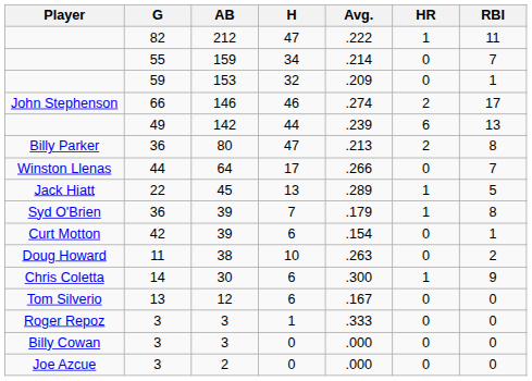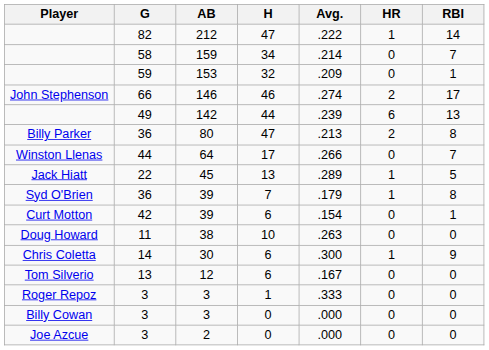 <table class="wikitable sortable">
 <tr>
 <th bgcolor="#DDDDFF" width="16%">Player</th>
 <th bgcolor="#DDDDFF" width="9%">G</th>
 <th bgcolor="#DDDDFF" width="9%">AB</th>
 <th bgcolor="#DDDDFF" width="9%">H</th>
 <th bgcolor="#DDDDFF" width="9%">Avg.</th>
 <th bgcolor="#DDDDFF" width="9%">HR</th>
 <th bgcolor="#DDDDFF" width="9%">RBI</th>
 </tr>
 <tr align="center">
 <td></td>
 <td>82</td>
 <td>212</td>
 <td>47</td>
 <td>.222</td>
 <td>1</td>
-<td>11</td>
+<td>14</td>
 </tr>
 <tr align="center">
 <td></td>
-<td>55</td>
+<td>58</td>
 <td>159</td>
 <td>34</td>
 <td>.214</td>
 <td>0</td>
 <td>7</td>
 </tr>
 <tr align="center">
 <td></td>
 <td>59</td>
 <td>153</td>
 <td>32</td>
 <td>.209</td>
 <td>0</td>
 <td>1</td>
 </tr>
 <tr align="center">
 <td><a href='#'>John Stephenson</a></td>
 <td>66</td>
 <td>146</td>
 <td>46</td>
 <td>.274</td>
 <td>2</td>
 <td>17</td>
 </tr>
 <tr align=center>
 <td></td>
 <td>49</td>
 <td>142</td>
 <td>44</td>
 <td>.239</td>
 <td>6</td>
 <td>13</td>
 </tr>
 <tr align="center">
 <td><a href='#'>Billy Parker</a></td>
 <td>36</td>
 <td>80</td>
 <td>47</td>
 <td>.213</td>
 <td>2</td>
 <td>8</td>
 </tr>
 <tr align=center>
 <td><a href='#'>Winston Llenas</a></td>
 <td>44</td>
 <td>64</td>
 <td>17</td>
 <td>.266</td>
 <td>0</td>
 <td>7</td>
 </tr>
 <tr align=center>
 <td><a href='#'>Jack Hiatt</a></td>
 <td>22</td>
 <td>45</td>
 <td>13</td>
 <td>.289</td>
 <td>1</td>
 <td>5</td>
 </tr>
 <tr align=center>
 <td><a href='#'>Syd O'Brien</a></td>
 <td>36</td>
 <td>39</td>
 <td>7</td>
 <td>.179</td>
 <td>1</td>
 <td>8</td>
 </tr>
 <tr align=center>
 <td><a href='#'>Curt Motton</a></td>
 <td>42</td>
 <td>39</td>
 <td>6</td>
 <td>.154</td>
 <td>0</td>
 <td>1</td>
 </tr>
 <tr align=center>
 <td><a href='#'>Doug Howard</a></td>
 <td>11</td>
 <td>38</td>
 <td>10</td>
 <td>.263</td>
 <td>0</td>
-<td>2</td>
+<td>0</td>
 </tr>
 <tr align=center>
 <td><a href='#'>Chris Coletta</a></td>
 <td>14</td>
 <td>30</td>
 <td>6</td>
 <td>.300</td>
 <td>1</td>
 <td>9</td>
 </tr>
 <tr align=center>
 <td><a href='#'>Tom Silverio</a></td>
 <td>13</td>
 <td>12</td>
 <td>6</td>
 <td>.167</td>
 <td>0</td>
 <td>0</td>
 </tr>
 <tr align=center>
 <td><a href='#'>Roger Repoz</a></td>
 <td>3</td>
 <td>3</td>
 <td>1</td>
 <td>.333</td>
 <td>0</td>
 <td>0</td>
 </tr>
 <tr align=center>
 <td><a href='#'>Billy Cowan</a></td>
 <td>3</td>
 <td>3</td>
 <td>0</td>
 <td>.000</td>
 <td>0</td>
 <td>0</td>
 </tr>
 <tr align=center>
 <td><a href='#'>Joe Azcue</a></td>
 <td>3</td>
 <td>2</td>
 <td>0</td>
 <td>.000</td>
 <td>0</td>
 <td>0</td>
 </tr>
 </table>
